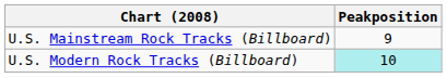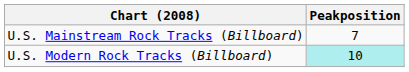 <table class="wikitable">
 <tr>
 <th>Chart (2008)</th>
 <th>Peakposition</th>
 </tr>
 <tr>
 <td>U.S. <a href='#'>Mainstream Rock Tracks</a> (<em>Billboard</em>)</td>
-<td align="center">9</td>
+<td align="center">7</td>
 </tr>
 <tr>
 <td>U.S. <a href='#'>Modern Rock Tracks</a> (<em>Billboard</em>)</td>
 <td align="center" style="background: paleturquoise;">10</td>
 </tr>
 </table>
